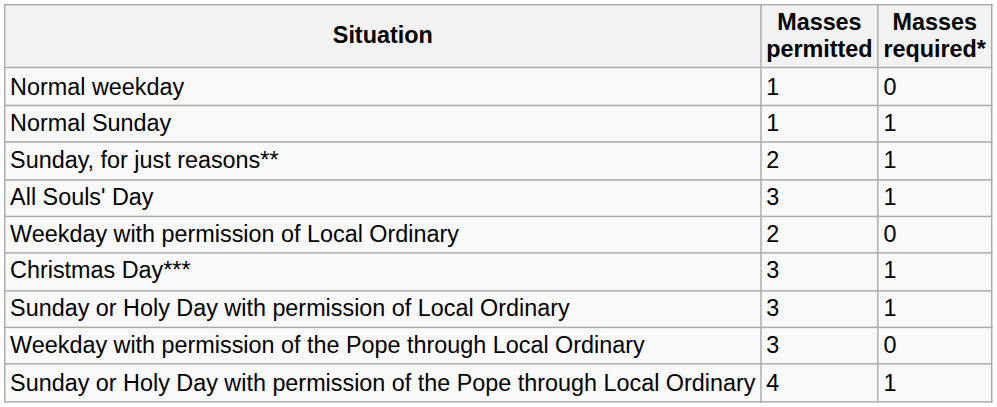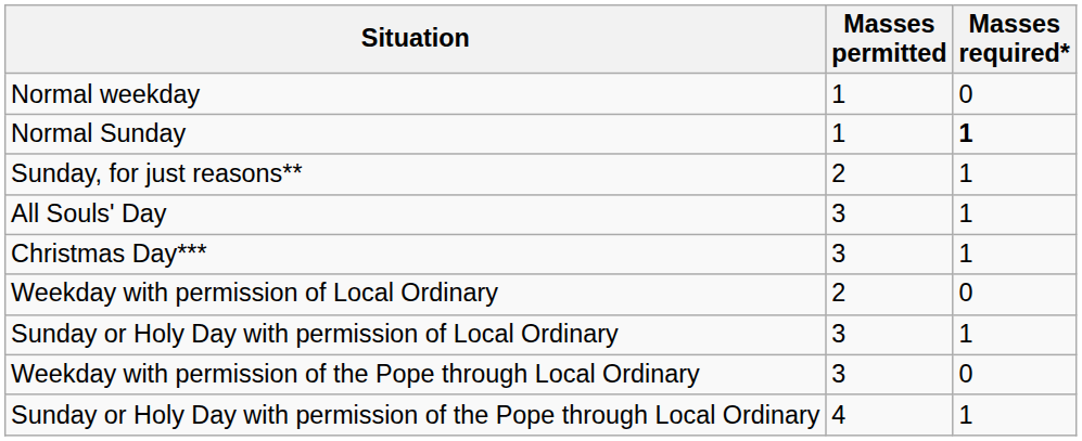 <table class="wikitable">
 <tr>
 <th>Situation</th>
 <th>Masses<br>permitted</th>
 <th>Masses<br>required*</th>
 </tr>
 <tr>
 <td>Normal weekday</td>
 <td>1</td>
 <td>0</td>
 </tr>
 <tr>
 <td>Normal Sunday</td>
 <td>1</td>
-<td>1</td>
+<td><strong>1</strong></td>
 </tr>
 <tr>
 <td>Sunday, for just reasons**</td>
 <td>2</td>
 <td>1</td>
 </tr>
 <tr>
 <td>All Souls' Day</td>
 <td>3</td>
 <td>1</td>
 </tr>
 <tr>
+<td>Christmas Day***</td>
+<td>3</td>
+<td>1</td>
+</tr>
+<tr>
 <td>Weekday with permission of Local Ordinary</td>
 <td>2</td>
 <td>0</td>
-</tr>
-<tr>
-<td>Christmas Day***</td>
-<td>3</td>
-<td>1</td>
 </tr>
 <tr>
 <td>Sunday or Holy Day with permission of Local Ordinary</td>
 <td>3</td>
 <td>1</td>
 </tr>
 <tr>
 <td>Weekday with permission of the Pope through Local Ordinary</td>
 <td>3</td>
 <td>0</td>
 </tr>
 <tr>
 <td>Sunday or Holy Day with permission of the Pope through Local Ordinary</td>
 <td>4</td>
 <td>1</td>
 </tr>
 </table>
